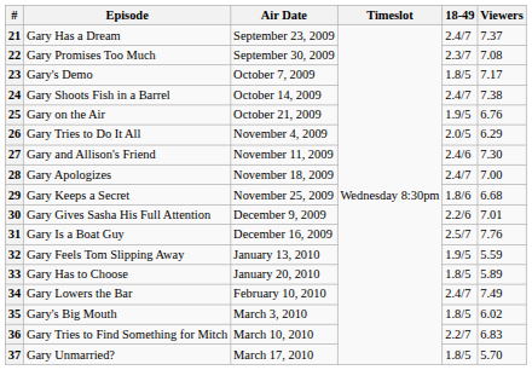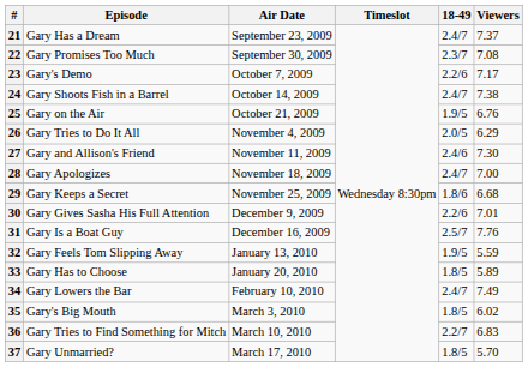 <table class="wikitable" style="text-align: left">
 <tr>
 <th>#</th>
 <th>Episode</th>
 <th>Air Date</th>
 <th>Timeslot</th>
 <th>18-49</th>
 <th>Viewers</th>
 </tr>
 <tr>
 <th>21</th>
 <td>Gary Has a Dream</td>
 <td>September 23, 2009</td>
 <td rowspan="17">Wednesday 8:30pm</td>
 <td>2.4/7</td>
 <td>7.37</td>
 </tr>
 <tr>
 <th>22</th>
 <td>Gary Promises Too Much</td>
 <td>September 30, 2009</td>
 <td>2.3/7</td>
 <td>7.08</td>
 </tr>
 <tr>
 <th>23</th>
 <td>Gary's Demo</td>
 <td>October 7, 2009</td>
-<td>1.8/5</td>
+<td>2.2/6</td>
 <td>7.17</td>
 </tr>
 <tr>
 <th>24</th>
 <td>Gary Shoots Fish in a Barrel</td>
 <td>October 14, 2009</td>
 <td>2.4/7</td>
 <td>7.38</td>
 </tr>
 <tr>
 <th>25</th>
 <td>Gary on the Air</td>
 <td>October 21, 2009</td>
 <td>1.9/5</td>
 <td>6.76</td>
 </tr>
 <tr>
 <th>26</th>
 <td>Gary Tries to Do It All</td>
 <td>November 4, 2009</td>
 <td>2.0/5</td>
 <td>6.29</td>
 </tr>
 <tr>
 <th>27</th>
 <td>Gary and Allison's Friend</td>
 <td>November 11, 2009</td>
 <td>2.4/6</td>
 <td>7.30</td>
 </tr>
 <tr>
 <th>28</th>
 <td>Gary Apologizes</td>
 <td>November 18, 2009</td>
 <td>2.4/7</td>
 <td>7.00</td>
 </tr>
 <tr>
 <th>29</th>
 <td>Gary Keeps a Secret</td>
 <td>November 25, 2009</td>
 <td>1.8/6</td>
 <td>6.68</td>
 </tr>
 <tr>
 <th>30</th>
 <td>Gary Gives Sasha His Full Attention</td>
 <td>December 9, 2009</td>
 <td>2.2/6</td>
 <td>7.01</td>
 </tr>
 <tr>
 <th>31</th>
 <td>Gary Is a Boat Guy</td>
 <td>December 16, 2009</td>
 <td>2.5/7</td>
 <td>7.76</td>
 </tr>
 <tr>
 <th>32</th>
 <td>Gary Feels Tom Slipping Away</td>
 <td>January 13, 2010</td>
 <td>1.9/5</td>
 <td>5.59</td>
 </tr>
 <tr>
 <th>33</th>
 <td>Gary Has to Choose</td>
 <td>January 20, 2010</td>
 <td>1.8/5</td>
 <td>5.89</td>
 </tr>
 <tr>
 <th>34</th>
 <td>Gary Lowers the Bar</td>
 <td>February 10, 2010</td>
 <td>2.4/7</td>
 <td>7.49</td>
 </tr>
 <tr>
 <th>35</th>
 <td>Gary's Big Mouth</td>
 <td>March 3, 2010</td>
 <td>1.8/5</td>
 <td>6.02</td>
 </tr>
 <tr>
 <th>36</th>
 <td>Gary Tries to Find Something for Mitch</td>
 <td>March 10, 2010</td>
 <td>2.2/7</td>
 <td>6.83</td>
 </tr>
 <tr>
 <th>37</th>
 <td>Gary Unmarried?</td>
 <td>March 17, 2010</td>
 <td>1.8/5</td>
 <td>5.70</td>
 </tr>
 </table>
